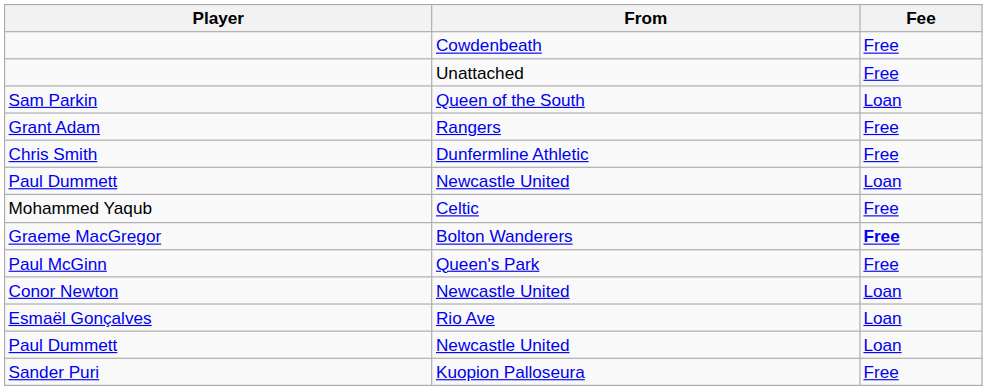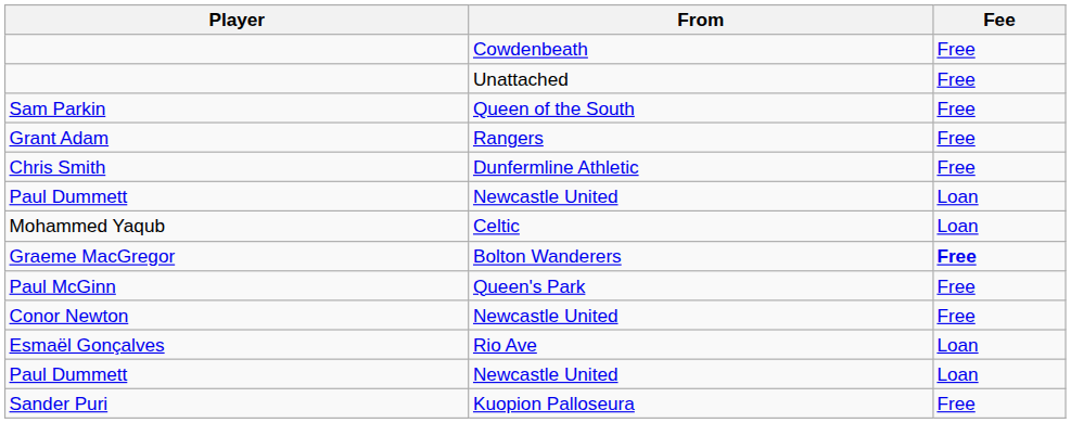 <table class="wikitable" style="text-align:center; font-size:95%;width:98%; text-align:left">
 <tr>
 <th>Player</th>
 <th>From</th>
 <th>Fee</th>
 </tr>
 <tr>
 <td> </td>
 <td> <a href='#'>Cowdenbeath</a></td>
 <td><a href='#'>Free</a></td>
 </tr>
 <tr>
 <td> </td>
 <td>Unattached</td>
 <td><a href='#'>Free</a></td>
 </tr>
 <tr>
 <td> <a href='#'>Sam Parkin</a></td>
 <td> <a href='#'>Queen of the South</a></td>
-<td><a href='#'>Loan</a></td>
+<td><a href='#'>Free</a></td>
 </tr>
 <tr>
 <td> <a href='#'>Grant Adam</a></td>
 <td> <a href='#'>Rangers</a></td>
 <td><a href='#'>Free</a></td>
 </tr>
 <tr>
 <td> <a href='#'>Chris Smith</a></td>
 <td> <a href='#'>Dunfermline Athletic</a></td>
 <td><a href='#'>Free</a></td>
 </tr>
 <tr>
 <td> <a href='#'>Paul Dummett</a></td>
 <td> <a href='#'>Newcastle United</a></td>
 <td><a href='#'>Loan</a></td>
 </tr>
 <tr>
 <td> Mohammed Yaqub</td>
 <td> <a href='#'>Celtic</a></td>
-<td><a href='#'>Free</a></td>
+<td><a href='#'>Loan</a></td>
 </tr>
 <tr>
 <td> <a href='#'>Graeme MacGregor</a></td>
 <td> <a href='#'>Bolton Wanderers</a></td>
 <td><strong><a href='#'>Free</a></strong></td>
 </tr>
 <tr>
 <td> <a href='#'>Paul McGinn</a></td>
 <td> <a href='#'>Queen's Park</a></td>
 <td><a href='#'>Free</a></td>
 </tr>
 <tr>
 <td> <a href='#'>Conor Newton</a></td>
 <td> <a href='#'>Newcastle United</a></td>
-<td><a href='#'>Loan</a></td>
+<td><a href='#'>Free</a></td>
 </tr>
 <tr>
 <td> <a href='#'>Esmaël Gonçalves</a></td>
 <td> <a href='#'>Rio Ave</a></td>
 <td><a href='#'>Loan</a></td>
 </tr>
 <tr>
 <td> <a href='#'>Paul Dummett</a> </td>
 <td> <a href='#'>Newcastle United</a></td>
 <td><a href='#'>Loan</a></td>
 </tr>
 <tr>
 <td> <a href='#'>Sander Puri</a></td>
 <td> <a href='#'>Kuopion Palloseura</a></td>
 <td><a href='#'>Free</a></td>
 </tr>
 </table>
